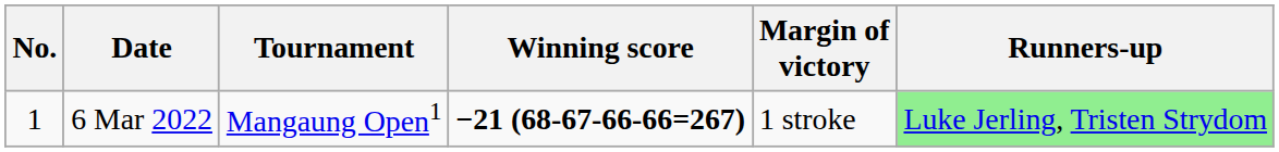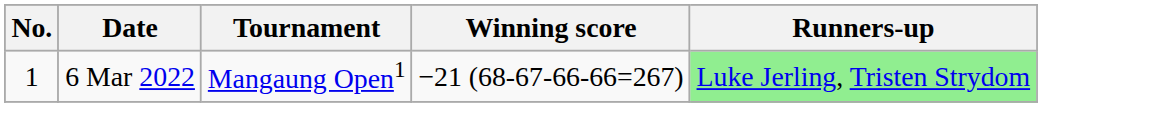 <table class="wikitable" style="font-size:95%;">
 <tr>
 <th>No.</th>
 <th>Date</th>
 <th>Tournament</th>
 <th>Winning score</th>
-<th>Margin of<br>victory</th>
 <th>Runners-up</th>
 </tr>
 <tr>
 <td align=center>1</td>
 <td align=right>6 Mar <a href='#'>2022</a></td>
 <td><a href='#'>Mangaung Open</a><sup>1</sup></td>
-<td><strong>−21 (68-67-66-66=267)</strong></td>
-<td>1 stroke</td>
+<td>−21 (68-67-66-66=267)</td>
 <td style="background: lightgreen;"> <a href='#'>Luke Jerling</a>,  <a href='#'>Tristen Strydom</a></td>
 </tr>
 </table>
